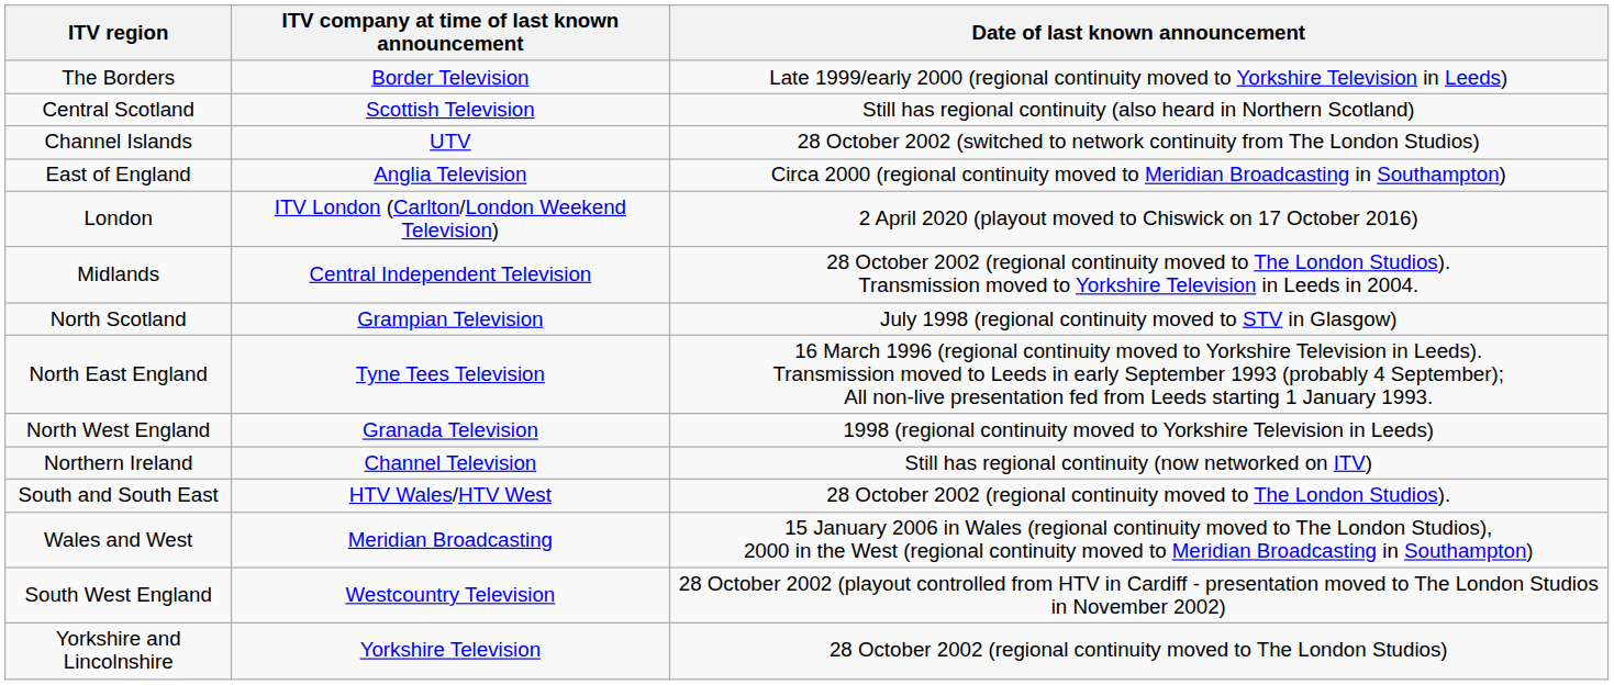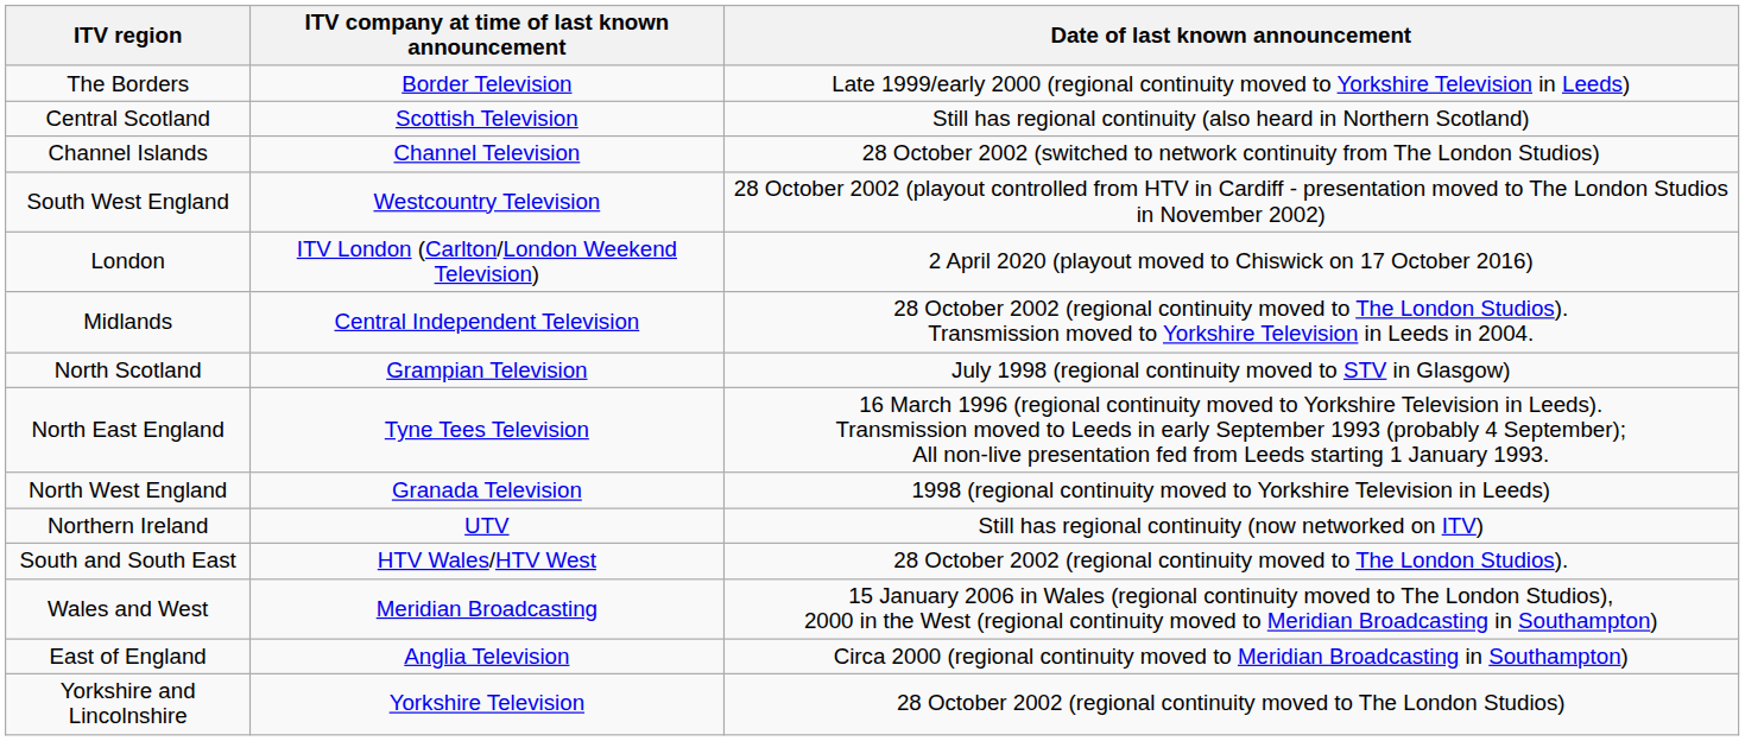 <table class="wikitable" style="text-align:center;">
 <tr>
 <th>ITV region</th>
 <th>ITV company at time of last known announcement</th>
 <th>Date of last known announcement</th>
 </tr>
 <tr>
 <td>The Borders</td>
 <td><a href='#'>Border Television</a></td>
 <td>Late 1999/early 2000 (regional continuity moved to <a href='#'>Yorkshire Television</a> in <a href='#'>Leeds</a>)</td>
 </tr>
 <tr>
 <td>Central Scotland</td>
 <td><a href='#'>Scottish Television</a></td>
 <td>Still has regional continuity (also heard in Northern Scotland)</td>
 </tr>
 <tr>
 <td>Channel Islands</td>
-<td><a href='#'>UTV</a></td>
+<td><a href='#'>Channel Television</a></td>
 <td>28 October 2002 (switched to network continuity from The London Studios)</td>
 </tr>
 <tr>
-<td>East of England</td>
-<td><a href='#'>Anglia Television</a></td>
-<td>Circa 2000 (regional continuity moved to <a href='#'>Meridian Broadcasting</a> in <a href='#'>Southampton</a>)</td>
+<td>South West England</td>
+<td><a href='#'>Westcountry Television</a></td>
+<td>28 October 2002 (playout controlled from HTV in Cardiff - presentation moved to The London Studios in November 2002)</td>
 </tr>
 <tr>
 <td>London</td>
 <td><a href='#'>ITV London</a> (<a href='#'>Carlton</a>/<a href='#'>London Weekend Television</a>)</td>
 <td>2 April 2020 (playout moved to Chiswick on 17 October 2016)</td>
 </tr>
 <tr>
 <td>Midlands</td>
 <td><a href='#'>Central Independent Television</a></td>
 <td>28 October 2002 (regional continuity moved to <a href='#'>The London Studios</a>).<br>Transmission moved to <a href='#'>Yorkshire Television</a> in Leeds in 2004.</td>
 </tr>
 <tr>
 <td>North Scotland</td>
 <td><a href='#'>Grampian Television</a></td>
 <td>July 1998 (regional continuity moved to <a href='#'>STV</a> in Glasgow)</td>
 </tr>
 <tr>
 <td>North East England</td>
 <td><a href='#'>Tyne Tees Television</a></td>
 <td>16 March 1996 (regional continuity moved to Yorkshire Television in Leeds).<br>Transmission moved to Leeds in early September 1993 (probably 4 September);<br>All non-live presentation fed from Leeds starting 1 January 1993.</td>
 </tr>
 <tr>
 <td>North West England</td>
 <td><a href='#'>Granada Television</a></td>
 <td>1998 (regional continuity moved to Yorkshire Television in Leeds)</td>
 </tr>
 <tr>
 <td>Northern Ireland</td>
-<td><a href='#'>Channel Television</a></td>
+<td><a href='#'>UTV</a></td>
 <td>Still has regional continuity (now networked on <a href='#'>ITV</a>)</td>
 </tr>
 <tr>
 <td>South and South East</td>
 <td><a href='#'>HTV Wales</a>/<a href='#'>HTV West</a></td>
 <td>28 October 2002 (regional continuity moved to <a href='#'>The London Studios</a>).</td>
 </tr>
 <tr>
 <td>Wales and West</td>
 <td><a href='#'>Meridian Broadcasting</a></td>
 <td>15 January 2006 in Wales (regional continuity moved to The London Studios),<br>2000 in the West (regional continuity moved to <a href='#'>Meridian Broadcasting</a> in <a href='#'>Southampton</a>)</td>
 </tr>
 <tr>
-<td>South West England</td>
-<td><a href='#'>Westcountry Television</a></td>
-<td>28 October 2002 (playout controlled from HTV in Cardiff - presentation moved to The London Studios in November 2002)</td>
+<td>East of England</td>
+<td><a href='#'>Anglia Television</a></td>
+<td>Circa 2000 (regional continuity moved to <a href='#'>Meridian Broadcasting</a> in <a href='#'>Southampton</a>)</td>
 </tr>
 <tr>
 <td>Yorkshire and Lincolnshire</td>
 <td><a href='#'>Yorkshire Television</a></td>
 <td>28 October 2002 (regional continuity moved to The London Studios)</td>
 </tr>
 </table>
